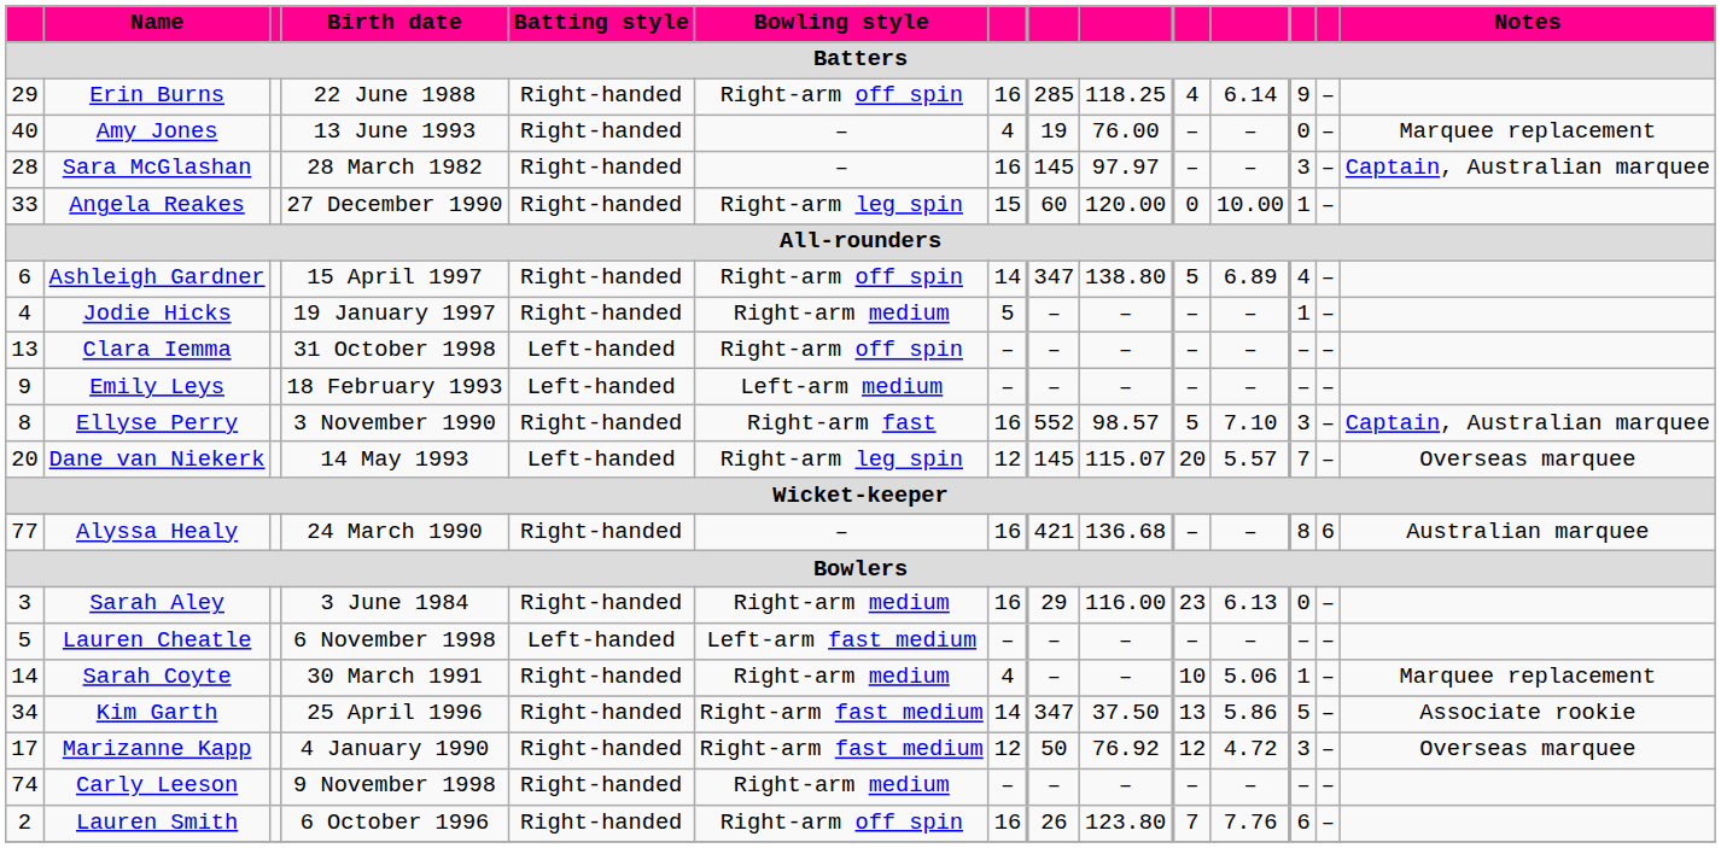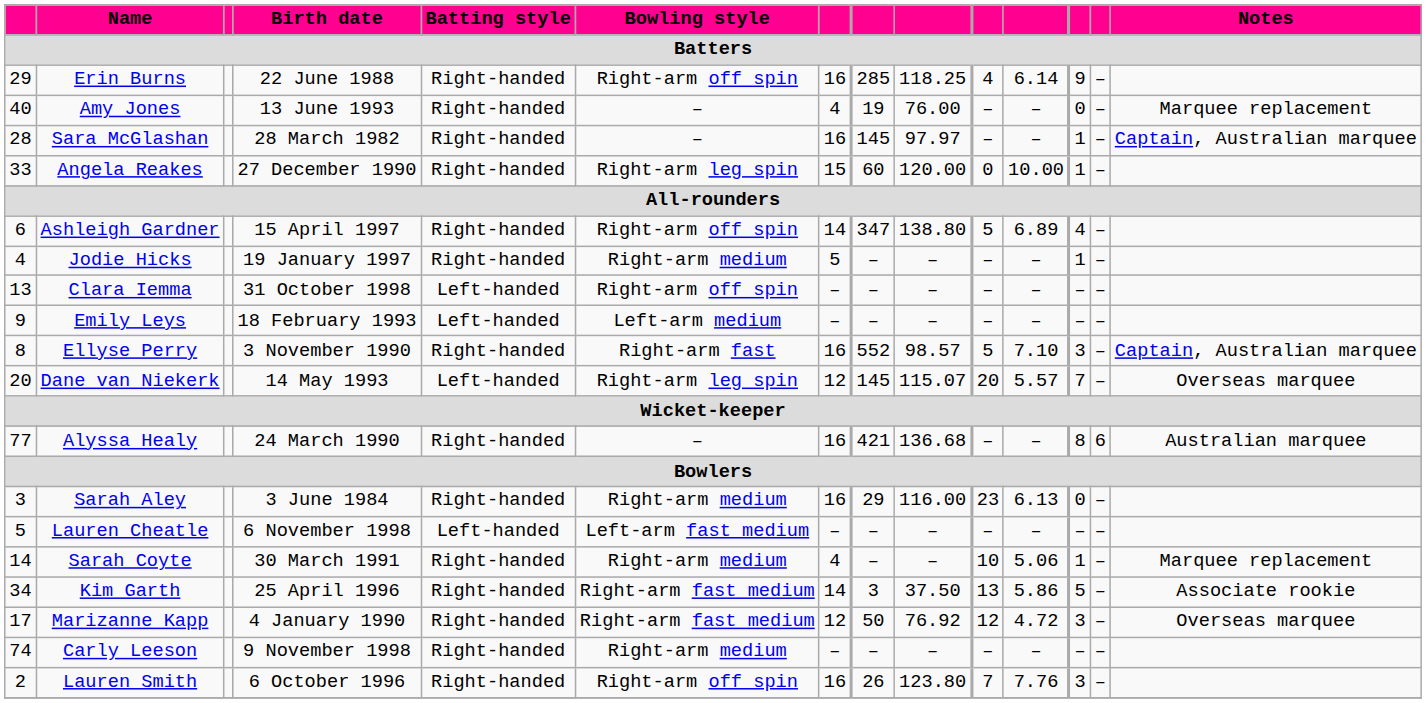 <table class="wikitable" style="font-size:95%;">
 <tr>
 <th style="background:#ff0090; color:black;"></th>
 <th style="background:#ff0090; color:black;">Name</th>
 <th style="background:#ff0090; color:black;"></th>
 <th style="background:#ff0090; color:black;">Birth date</th>
 <th style="background:#ff0090; color:black;">Batting style</th>
 <th style="background:#ff0090; color:black;">Bowling style</th>
 <th style="background:#ff0090; color:black;"></th>
 <th style="background:#ff0090; color:black; border-left-width: 2px;"></th>
 <th style="background:#ff0090; color:black;"></th>
 <th style="background:#ff0090; color:black; border-left-width: 2px;"></th>
 <th style="background:#ff0090; color:black;"></th>
 <th style="background:#ff0090; color:black; border-left-width: 2px;"></th>
 <th style="background:#ff0090; color:black;"></th>
 <th style="background:#ff0090; color:black;">Notes</th>
 </tr>
 <tr>
 <th colspan="14" style="background: #DCDCDC; text-align:center;">Batters</th>
 </tr>
 <tr align="center">
 <td>29</td>
 <td><a href='#'>Erin Burns</a></td>
 <td align="center"></td>
 <td>22 June 1988</td>
 <td>Right-handed</td>
 <td>Right-arm <a href='#'>off spin</a></td>
 <td>16</td>
 <td style="border-left-width: 2px">285</td>
 <td>118.25</td>
 <td style="border-left-width: 2px">4</td>
 <td>6.14</td>
 <td style="border-left-width: 2px">9</td>
 <td>–</td>
 <td></td>
 </tr>
 <tr align="center">
 <td>40</td>
 <td><a href='#'>Amy Jones</a></td>
 <td></td>
 <td>13 June 1993</td>
 <td>Right-handed</td>
 <td>–</td>
 <td>4</td>
 <td style="border-left-width: 2px">19</td>
 <td>76.00</td>
 <td style="border-left-width: 2px">–</td>
 <td>–</td>
 <td style="border-left-width: 2px">0</td>
 <td>–</td>
 <td>Marquee replacement</td>
 </tr>
 <tr align="center">
 <td>28</td>
 <td><a href='#'>Sara McGlashan</a></td>
 <td align="center"></td>
 <td>28 March 1982</td>
 <td>Right-handed</td>
 <td>–</td>
 <td>16</td>
 <td style="border-left-width: 2px">145</td>
 <td>97.97</td>
 <td style="border-left-width: 2px">–</td>
 <td>–</td>
-<td style="border-left-width: 2px">3</td>
+<td style="border-left-width: 2px">1</td>
 <td>–</td>
 <td><a href='#'>Captain</a>, Australian marquee</td>
 </tr>
 <tr align="center">
 <td>33</td>
 <td><a href='#'>Angela Reakes</a></td>
 <td align="center"></td>
 <td>27 December 1990</td>
 <td>Right-handed</td>
 <td>Right-arm <a href='#'>leg spin</a></td>
 <td>15</td>
 <td style="border-left-width: 2px">60</td>
 <td>120.00</td>
 <td style="border-left-width: 2px">0</td>
 <td>10.00</td>
 <td style="border-left-width: 2px">1</td>
 <td>–</td>
 <td></td>
 </tr>
 <tr align="center">
 <th colspan="14" style="background: #DCDCDC; text-align:center;">All-rounders</th>
 </tr>
 <tr align="center">
 <td>6</td>
 <td><a href='#'>Ashleigh Gardner</a></td>
 <td align="center"></td>
 <td>15 April 1997</td>
 <td>Right-handed</td>
 <td>Right-arm <a href='#'>off spin</a></td>
 <td>14</td>
 <td style="border-left-width: 2px">347</td>
 <td>138.80</td>
 <td style="border-left-width: 2px">5</td>
 <td>6.89</td>
 <td style="border-left-width: 2px">4</td>
 <td>–</td>
 <td></td>
 </tr>
 <tr align="center">
 <td>4</td>
 <td><a href='#'>Jodie Hicks</a></td>
 <td align="center"></td>
 <td>19 January 1997</td>
 <td>Right-handed</td>
 <td>Right-arm <a href='#'>medium</a></td>
 <td>5</td>
 <td style="border-left-width: 2px">–</td>
 <td>–</td>
 <td style="border-left-width: 2px">–</td>
 <td>–</td>
 <td style="border-left-width: 2px">1</td>
 <td>–</td>
 <td></td>
 </tr>
 <tr align="center">
 <td>13</td>
 <td><a href='#'>Clara Iemma</a></td>
 <td align="center"></td>
 <td>31 October 1998</td>
 <td>Left-handed</td>
 <td>Right-arm <a href='#'>off spin</a></td>
 <td>–</td>
 <td style="border-left-width: 2px">–</td>
 <td>–</td>
 <td style="border-left-width: 2px">–</td>
 <td>–</td>
 <td style="border-left-width: 2px">–</td>
 <td>–</td>
 <td></td>
 </tr>
 <tr align="center">
 <td>9</td>
 <td><a href='#'>Emily Leys</a></td>
 <td align="center"></td>
 <td>18 February 1993</td>
 <td>Left-handed</td>
 <td>Left-arm <a href='#'>medium</a></td>
 <td>–</td>
 <td style="border-left-width: 2px">–</td>
 <td>–</td>
 <td style="border-left-width: 2px">–</td>
 <td>–</td>
 <td style="border-left-width: 2px">–</td>
 <td>–</td>
 <td></td>
 </tr>
 <tr align="center">
 <td>8</td>
 <td><a href='#'>Ellyse Perry</a></td>
 <td align="center"></td>
 <td>3 November 1990</td>
 <td>Right-handed</td>
 <td>Right-arm <a href='#'>fast</a></td>
 <td>16</td>
 <td style="border-left-width: 2px">552</td>
 <td>98.57</td>
 <td style="border-left-width: 2px">5</td>
 <td>7.10</td>
 <td style="border-left-width: 2px">3</td>
 <td>–</td>
 <td><a href='#'>Captain</a>, Australian marquee</td>
 </tr>
 <tr align="center">
 <td>20</td>
 <td><a href='#'>Dane van Niekerk</a></td>
 <td style="text-align:center"></td>
 <td>14 May 1993</td>
 <td>Left-handed</td>
 <td>Right-arm <a href='#'>leg spin</a></td>
 <td>12</td>
 <td style="border-left-width: 2px">145</td>
 <td>115.07</td>
 <td style="border-left-width: 2px">20</td>
 <td>5.57</td>
 <td style="border-left-width: 2px">7</td>
 <td>–</td>
 <td>Overseas marquee</td>
 </tr>
 <tr>
 <th colspan="14" style="background: #DCDCDC; text-align:center;">Wicket-keeper</th>
 </tr>
 <tr align="center">
 <td>77</td>
 <td><a href='#'>Alyssa Healy</a></td>
 <td align="center"></td>
 <td>24 March 1990</td>
 <td>Right-handed</td>
 <td>–</td>
 <td>16</td>
 <td style="border-left-width: 2px">421</td>
 <td>136.68</td>
 <td style="border-left-width: 2px">–</td>
 <td>–</td>
 <td style="border-left-width: 2px">8</td>
 <td>6</td>
 <td>Australian marquee</td>
 </tr>
 <tr align="center">
 <th colspan="14" style="background: #DCDCDC; text-align:center;">Bowlers</th>
 </tr>
 <tr align="center">
 <td>3</td>
 <td><a href='#'>Sarah Aley</a></td>
 <td align="center"></td>
 <td>3 June 1984</td>
 <td>Right-handed</td>
 <td>Right-arm <a href='#'>medium</a></td>
 <td>16</td>
 <td style="border-left-width: 2px">29</td>
 <td>116.00</td>
 <td style="border-left-width: 2px">23</td>
 <td>6.13</td>
 <td style="border-left-width: 2px">0</td>
 <td>–</td>
 <td></td>
 </tr>
 <tr align="center">
 <td>5</td>
 <td><a href='#'>Lauren Cheatle</a></td>
 <td align="center"></td>
 <td>6 November 1998</td>
 <td>Left-handed</td>
 <td>Left-arm <a href='#'>fast medium</a></td>
 <td>–</td>
 <td style="border-left-width: 2px">–</td>
 <td>–</td>
 <td style="border-left-width: 2px">–</td>
 <td>–</td>
 <td style="border-left-width: 2px">–</td>
 <td>–</td>
 <td></td>
 </tr>
 <tr align="center">
 <td>14</td>
 <td><a href='#'>Sarah Coyte</a></td>
 <td></td>
 <td>30 March 1991</td>
 <td>Right-handed</td>
 <td>Right-arm <a href='#'>medium</a></td>
 <td>4</td>
 <td style="border-left-width: 2px">–</td>
 <td>–</td>
 <td style="border-left-width: 2px">10</td>
 <td>5.06</td>
 <td style="border-left-width: 2px">1</td>
 <td>–</td>
 <td>Marquee replacement</td>
 </tr>
 <tr align="center">
 <td>34</td>
 <td><a href='#'>Kim Garth</a></td>
 <td align="center"></td>
 <td>25 April 1996</td>
 <td>Right-handed</td>
 <td>Right-arm <a href='#'>fast medium</a></td>
 <td>14</td>
-<td style="border-left-width: 2px">347</td>
+<td style="border-left-width: 2px">3</td>
 <td>37.50</td>
 <td style="border-left-width: 2px">13</td>
 <td>5.86</td>
 <td style="border-left-width: 2px">5</td>
 <td>–</td>
 <td>Associate rookie</td>
 </tr>
 <tr align="center">
 <td>17</td>
 <td><a href='#'>Marizanne Kapp</a></td>
 <td align="center"></td>
 <td>4 January 1990</td>
 <td>Right-handed</td>
 <td>Right-arm <a href='#'>fast medium</a></td>
 <td>12</td>
 <td style="border-left-width: 2px">50</td>
 <td>76.92</td>
 <td style="border-left-width: 2px">12</td>
 <td>4.72</td>
 <td style="border-left-width: 2px">3</td>
 <td>–</td>
 <td>Overseas marquee</td>
 </tr>
 <tr align="center">
 <td>74</td>
 <td><a href='#'>Carly Leeson</a></td>
 <td align="center"></td>
 <td>9 November 1998</td>
 <td>Right-handed</td>
 <td>Right-arm <a href='#'>medium</a></td>
 <td>–</td>
 <td style="border-left-width: 2px">–</td>
 <td>–</td>
 <td style="border-left-width: 2px">–</td>
 <td>–</td>
 <td style="border-left-width: 2px">–</td>
 <td>–</td>
 <td></td>
 </tr>
 <tr align="center">
 <td>2</td>
 <td><a href='#'>Lauren Smith</a></td>
 <td align="center"></td>
 <td>6 October 1996</td>
 <td>Right-handed</td>
 <td>Right-arm <a href='#'>off spin</a></td>
 <td>16</td>
 <td style="border-left-width: 2px">26</td>
 <td>123.80</td>
 <td style="border-left-width: 2px">7</td>
 <td>7.76</td>
-<td style="border-left-width: 2px">6</td>
+<td style="border-left-width: 2px">3</td>
 <td>–</td>
 <td></td>
 </tr>
 <tr>
 </tr>
 </table>
